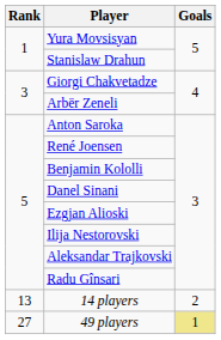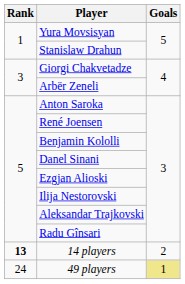 <table class="wikitable" style="text-align:center">
 <tr>
 <th>Rank</th>
 <th>Player</th>
 <th>Goals</th>
 </tr>
 <tr>
 <td rowspan="2">1</td>
 <td style="text-align:left"> <a href='#'>Yura Movsisyan</a></td>
 <td rowspan="2">5</td>
 </tr>
 <tr>
 <td style="text-align:left"> <a href='#'>Stanislaw Drahun</a></td>
 </tr>
 <tr>
 <td rowspan="2">3</td>
 <td style="text-align:left"> <a href='#'>Giorgi Chakvetadze</a></td>
 <td rowspan="2">4</td>
 </tr>
 <tr>
 <td style="text-align:left"> <a href='#'>Arbër Zeneli</a></td>
 </tr>
 <tr>
 <td rowspan="8">5</td>
 <td style="text-align:left"> <a href='#'>Anton Saroka</a></td>
 <td rowspan="8">3</td>
 </tr>
 <tr>
 <td style="text-align:left"> <a href='#'>René Joensen</a></td>
 </tr>
 <tr>
 <td style="text-align:left"> <a href='#'>Benjamin Kololli</a></td>
 </tr>
 <tr>
 <td style="text-align:left"> <a href='#'>Danel Sinani</a></td>
 </tr>
 <tr>
 <td style="text-align:left"> <a href='#'>Ezgjan Alioski</a></td>
 </tr>
 <tr>
 <td style="text-align:left"> <a href='#'>Ilija Nestorovski</a></td>
 </tr>
 <tr>
 <td style="text-align:left"> <a href='#'>Aleksandar Trajkovski</a></td>
 </tr>
 <tr>
 <td style="text-align:left"> <a href='#'>Radu Gînsari</a></td>
 </tr>
 <tr>
-<td>13</td>
+<td><strong>13</strong></td>
 <td style="text-align:center"><em>14 players</em></td>
 <td>2</td>
 </tr>
 <tr>
-<td>27</td>
+<td>24</td>
 <td style="text-align:center"><em>49 players</em></td>
 <td style="background: khaki;">1</td>
 </tr>
 </table>
